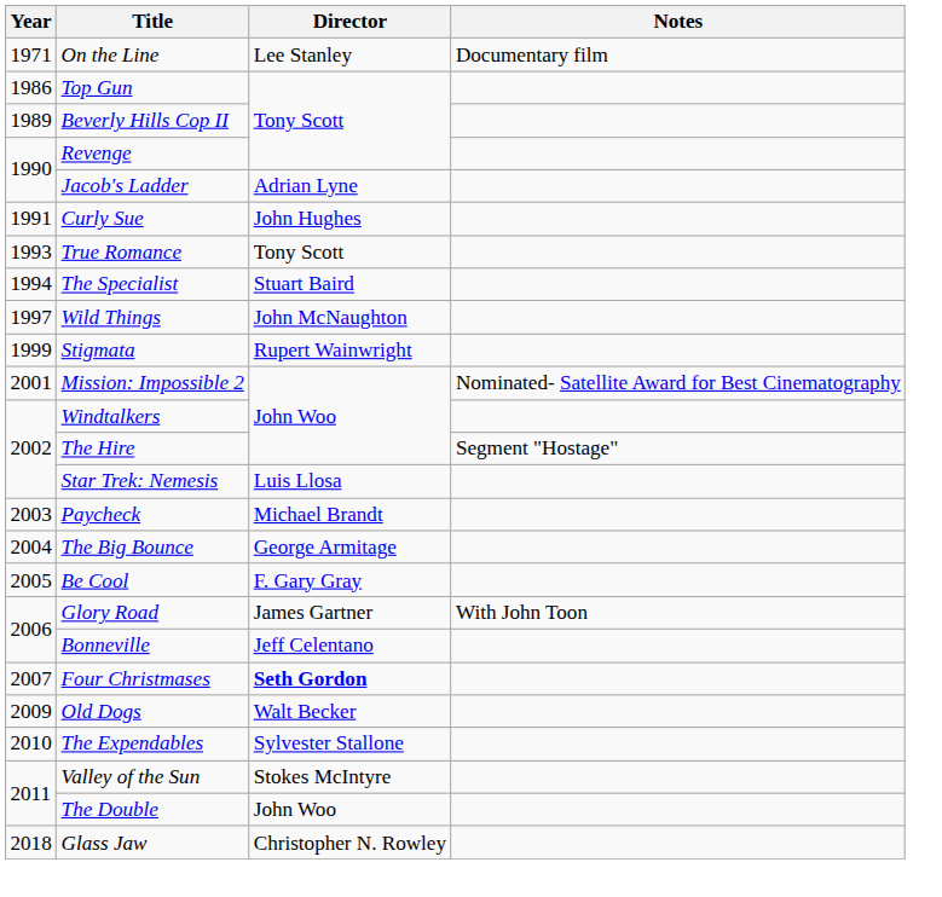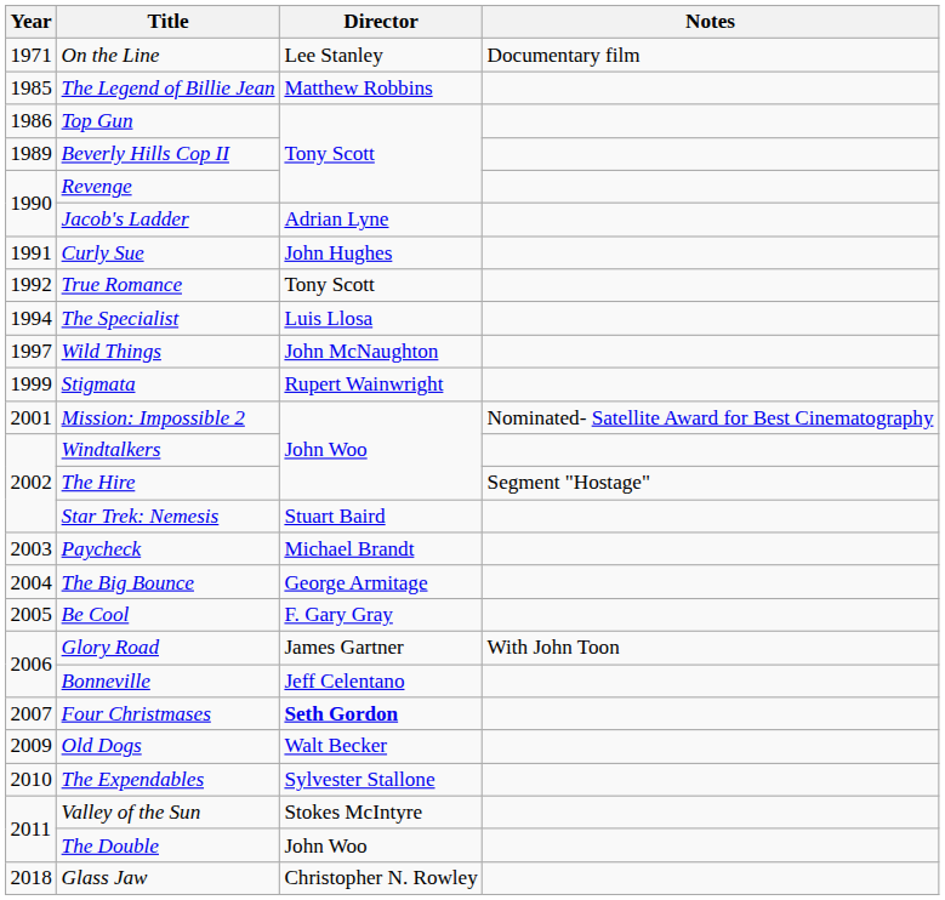 <table class="wikitable">
 <tr>
 <th>Year</th>
 <th>Title</th>
 <th>Director</th>
 <th>Notes</th>
 </tr>
 <tr>
 <td>1971</td>
 <td><em>On the Line</em></td>
 <td>Lee Stanley</td>
 <td>Documentary film</td>
+</tr>
+<tr>
+<td>1985</td>
+<td><em><a href='#'>The Legend of Billie Jean</a></em></td>
+<td><a href='#'>Matthew Robbins</a></td>
+<td></td>
 </tr>
 <tr>
 <td>1986</td>
 <td><em><a href='#'>Top Gun</a></em></td>
 <td rowspan=3><a href='#'>Tony Scott</a></td>
 <td></td>
 </tr>
 <tr>
 <td>1989</td>
 <td><em><a href='#'>Beverly Hills Cop II</a></em></td>
 <td></td>
 </tr>
 <tr>
 <td rowspan=2>1990</td>
 <td><em><a href='#'>Revenge</a></em></td>
 <td></td>
 </tr>
 <tr>
 <td><em><a href='#'>Jacob's Ladder</a></em></td>
 <td><a href='#'>Adrian Lyne</a></td>
 <td></td>
 </tr>
 <tr>
 <td>1991</td>
 <td><em><a href='#'>Curly Sue</a></em></td>
 <td><a href='#'>John Hughes</a></td>
 <td></td>
 </tr>
 <tr>
-<td>1993</td>
+<td>1992</td>
 <td><em><a href='#'>True Romance</a></em></td>
 <td>Tony Scott</td>
 <td></td>
 </tr>
 <tr>
 <td>1994</td>
 <td><em><a href='#'>The Specialist</a></em></td>
-<td><a href='#'>Stuart Baird</a></td>
+<td><a href='#'>Luis Llosa</a></td>
 <td></td>
 </tr>
 <tr>
 <td>1997</td>
 <td><em><a href='#'>Wild Things</a></em></td>
 <td><a href='#'>John McNaughton</a></td>
 <td></td>
 </tr>
 <tr>
 <td>1999</td>
 <td><em><a href='#'>Stigmata</a></em></td>
 <td><a href='#'>Rupert Wainwright</a></td>
 <td></td>
 </tr>
 <tr>
 <td>2001</td>
 <td><em><a href='#'>Mission: Impossible 2</a></em></td>
 <td rowspan=3><a href='#'>John Woo</a></td>
 <td>Nominated- <a href='#'>Satellite Award for Best Cinematography</a></td>
 </tr>
 <tr>
 <td rowspan=3>2002</td>
 <td><em><a href='#'>Windtalkers</a></em></td>
 <td></td>
 </tr>
 <tr>
 <td><em><a href='#'>The Hire</a></em></td>
 <td>Segment "Hostage"</td>
 </tr>
 <tr>
 <td><em><a href='#'>Star Trek: Nemesis</a></em></td>
-<td><a href='#'>Luis Llosa</a></td>
+<td><a href='#'>Stuart Baird</a></td>
 <td></td>
 </tr>
 <tr>
 <td>2003</td>
 <td><em><a href='#'>Paycheck</a></em></td>
 <td><a href='#'>Michael Brandt</a></td>
 <td></td>
 </tr>
 <tr>
 <td>2004</td>
 <td><em><a href='#'>The Big Bounce</a></em></td>
 <td><a href='#'>George Armitage</a></td>
 <td></td>
 </tr>
 <tr>
 <td>2005</td>
 <td><em><a href='#'>Be Cool</a></em></td>
 <td><a href='#'>F. Gary Gray</a></td>
 <td></td>
 </tr>
 <tr>
 <td rowspan=2>2006</td>
 <td><em><a href='#'>Glory Road</a></em></td>
 <td>James Gartner</td>
 <td>With John Toon</td>
 </tr>
 <tr>
 <td><em><a href='#'>Bonneville</a></em></td>
 <td><a href='#'>Jeff Celentano</a></td>
 <td></td>
 </tr>
 <tr>
 <td>2007</td>
 <td><em><a href='#'>Four Christmases</a></em></td>
 <td><strong><a href='#'>Seth Gordon</a></strong></td>
 <td></td>
 </tr>
 <tr>
 <td>2009</td>
 <td><em><a href='#'>Old Dogs</a></em></td>
 <td><a href='#'>Walt Becker</a></td>
 <td></td>
 </tr>
 <tr>
 <td>2010</td>
 <td><em><a href='#'>The Expendables</a></em></td>
 <td><a href='#'>Sylvester Stallone</a></td>
 <td></td>
 </tr>
 <tr>
 <td rowspan=2>2011</td>
 <td><em>Valley of the Sun</em></td>
 <td>Stokes McIntyre</td>
 <td></td>
 </tr>
 <tr>
 <td><em><a href='#'>The Double</a></em></td>
 <td>John Woo</td>
 <td></td>
 </tr>
 <tr>
 <td>2018</td>
 <td><em>Glass Jaw</em></td>
 <td>Christopher N. Rowley</td>
 <td></td>
 </tr>
 </table>
